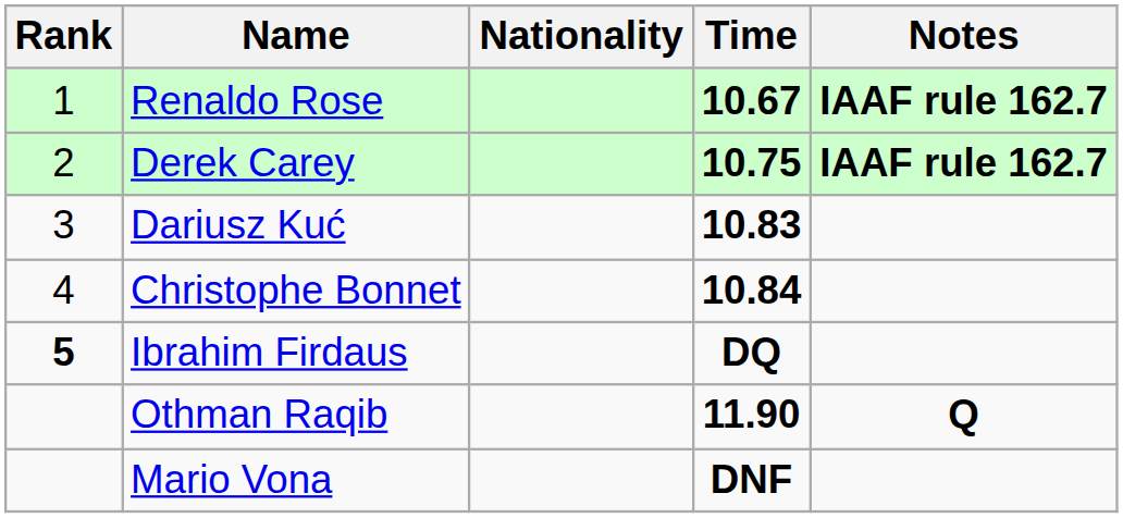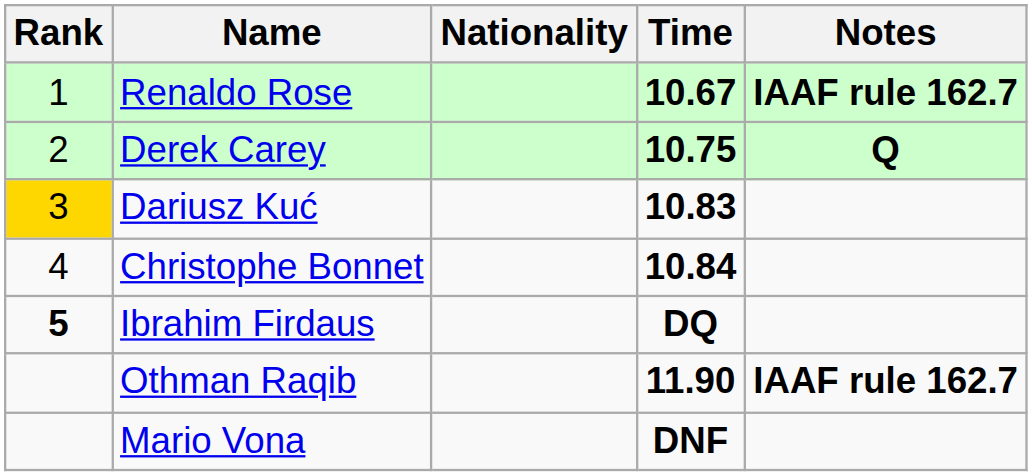 <table class="wikitable sortable" style="text-align:center">
 <tr>
 <th>Rank</th>
 <th>Name</th>
 <th>Nationality</th>
 <th>Time</th>
 <th>Notes</th>
 </tr>
 <tr bgcolor=ccffcc>
 <td>1</td>
 <td align=left><a href='#'>Renaldo Rose</a></td>
 <td align=left></td>
 <td><strong>10.67</strong></td>
 <td><strong>IAAF rule 162.7</strong></td>
 </tr>
 <tr bgcolor=ccffcc>
 <td>2</td>
 <td align=left><a href='#'>Derek Carey</a></td>
 <td align=left></td>
 <td><strong>10.75</strong></td>
-<td><strong>IAAF rule 162.7</strong></td>
+<td><strong>Q</strong></td>
 </tr>
 <tr>
-<td>3</td>
+<td style="background: gold;">3</td>
 <td align=left><a href='#'>Dariusz Kuć</a></td>
 <td align=left></td>
 <td><strong>10.83</strong></td>
 <td></td>
 </tr>
 <tr>
 <td>4</td>
 <td align=left><a href='#'>Christophe Bonnet</a></td>
 <td align=left></td>
 <td><strong>10.84</strong></td>
 <td></td>
 </tr>
 <tr>
 <td><strong>5</strong></td>
 <td align=left><a href='#'>Ibrahim Firdaus</a></td>
 <td align=left></td>
 <td><strong>DQ</strong></td>
 <td></td>
 </tr>
 <tr>
 <td></td>
 <td align=left><a href='#'>Othman Raqib</a></td>
 <td align=left></td>
 <td><strong>11.90</strong></td>
-<td><strong>Q</strong></td>
+<td><strong>IAAF rule 162.7</strong></td>
 </tr>
 <tr>
 <td></td>
 <td align=left><a href='#'>Mario Vona</a></td>
 <td align=left></td>
 <td><strong>DNF</strong></td>
 <td></td>
 </tr>
 </table>
